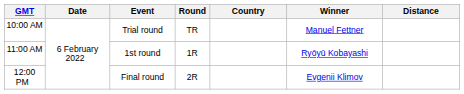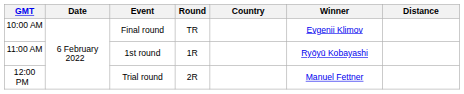 <table class="wikitable" style="background:#fff; font-size:88%; text-align:center; line-height:16px; border:grey solid 1px; border-collapse:collapse;">
 <tr>
 <th width=60><a href='#'>GMT</a></th>
 <th width=100>Date</th>
 <th width=100>Event</th>
 <th width=50>Round</th>
 <th width=120>Country</th>
 <th width=150>Winner</th>
 <th width=120>Distance</th>
 </tr>
 <tr>
 <td>10:00 AM  </td>
 <td rowspan=3>6 February 2022  </td>
-<td>Trial round</td>
+<td>Final round</td>
 <td>TR</td>
 <td></td>
-<td><a href='#'>Manuel Fettner</a></td>
+<td><a href='#'>Evgenii Klimov</a></td>
 <td>  </td>
 </tr>
 <tr>
 <td>11:00 AM  </td>
 <td>1st round</td>
 <td>1R</td>
 <td></td>
 <td><a href='#'>Ryōyū Kobayashi</a></td>
 <td>  </td>
 </tr>
 <tr>
 <td>12:00 PM  </td>
-<td>Final round</td>
+<td>Trial round</td>
 <td>2R</td>
 <td></td>
-<td><a href='#'>Evgenii Klimov</a></td>
+<td><a href='#'>Manuel Fettner</a></td>
 <td>  </td>
 </tr>
 </table>
